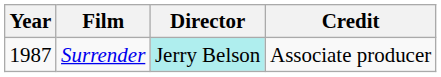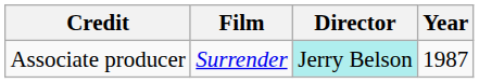 <table class="wikitable">
 <tr>
-<th>Year</th>
+<th>Credit</th>
 <th>Film</th>
 <th>Director</th>
-<th>Credit</th>
+<th>Year</th>
 </tr>
 <tr>
-<td>1987</td>
+<td>Associate producer</td>
 <td><em><a href='#'>Surrender</a></em></td>
 <td style="background: paleturquoise;">Jerry Belson</td>
-<td>Associate producer</td>
+<td>1987</td>
 </tr>
 </table>
